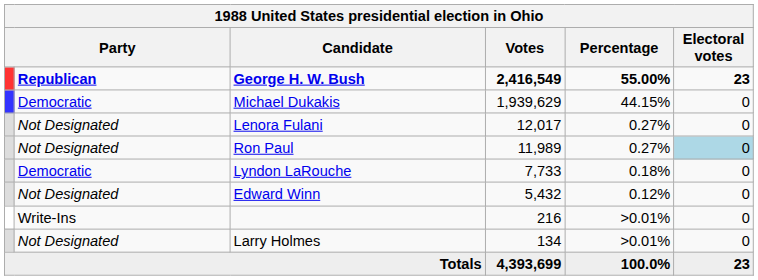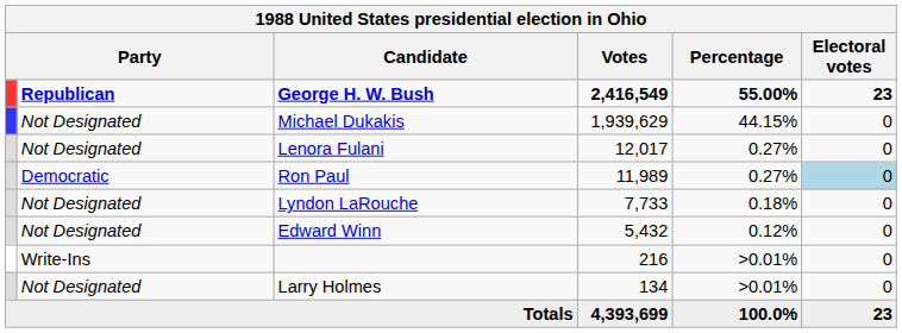 <table class="wikitable" style="font-size: 95%;">
 <tr>
 <th colspan="6">1988 United States presidential election in Ohio</th>
 </tr>
 <tr>
 <th colspan="2" style="width: 15em">Party</th>
 <th style="width: 17em">Candidate</th>
 <th style="width: 5em">Votes</th>
 <th style="width: 7em">Percentage</th>
 <th style="width: 5em">Electoral votes</th>
 </tr>
 <tr>
 <th style="background:#f33; width:3px;"></th>
 <td style="width: 210px"><strong><a href='#'>Republican</a></strong></td>
 <td><strong><a href='#'>George H. W. Bush</a></strong></td>
 <td style="text-align:right;"><strong>2,416,549</strong></td>
 <td style="text-align:right;"><strong>55.00%</strong></td>
 <td style="text-align:right;"><strong>23</strong></td>
 </tr>
 <tr>
 <th style="background:#33f; width:3px;"></th>
-<td style="width: 210px"><a href='#'>Democratic</a></td>
+<td style="width: 210px"><em>Not Designated</em></td>
 <td><a href='#'>Michael Dukakis</a></td>
 <td style="text-align:right;">1,939,629</td>
 <td style="text-align:right;">44.15%</td>
 <td style="text-align:right;">0</td>
 </tr>
 <tr>
 <th style="background:#DDDDDD; width:3px;"></th>
 <td style="width: 210px"><em>Not Designated</em></td>
 <td><a href='#'>Lenora Fulani</a></td>
 <td style="text-align:right;">12,017</td>
 <td style="text-align:right;">0.27%</td>
 <td style="text-align:right;">0</td>
 </tr>
 <tr>
 <th style="background:#DDDDDD; width:3px;"></th>
-<td style="width: 210px"><em>Not Designated</em></td>
+<td style="width: 210px"><a href='#'>Democratic</a></td>
 <td><a href='#'>Ron Paul</a></td>
 <td style="text-align:right;">11,989</td>
 <td style="text-align:right;">0.27%</td>
 <td style="background: lightblue; text-align:right;">0</td>
 </tr>
 <tr>
 <th style="background:#DDDDDD; width:3px;"></th>
-<td style="width: 210px"><a href='#'>Democratic</a></td>
+<td style="width: 210px"><em>Not Designated</em></td>
 <td><a href='#'>Lyndon LaRouche</a></td>
 <td style="text-align:right;">7,733</td>
 <td style="text-align:right;">0.18%</td>
 <td style="text-align:right;">0</td>
 </tr>
 <tr>
 <th style="background:#DDDDDD; width:3px;"></th>
 <td style="width: 210px"><em>Not Designated</em></td>
 <td><a href='#'>Edward Winn</a></td>
 <td style="text-align:right;">5,432</td>
 <td style="text-align:right;">0.12%</td>
 <td style="text-align:right;">0</td>
 </tr>
 <tr>
 <th style="background:#FFFFFF; width:3px;"></th>
 <td style="width: 210px">Write-Ins</td>
 <td></td>
 <td style="text-align:right;">216</td>
 <td style="text-align:right;">>0.01%</td>
 <td style="text-align:right;">0</td>
 </tr>
 <tr>
 <th style="background:#DDDDDD; width:3px;"></th>
 <td style="width: 210px"><em>Not Designated</em></td>
 <td>Larry Holmes</td>
 <td style="text-align:right;">134</td>
 <td style="text-align:right;">>0.01%</td>
 <td style="text-align:right;">0</td>
 </tr>
 <tr style="background:#eee; text-align:right;">
 <td colspan="3"><strong>Totals</strong></td>
 <td><strong>4,393,699</strong></td>
 <td><strong>100.0%</strong></td>
 <td><strong>23</strong></td>
 </tr>
 </table>
